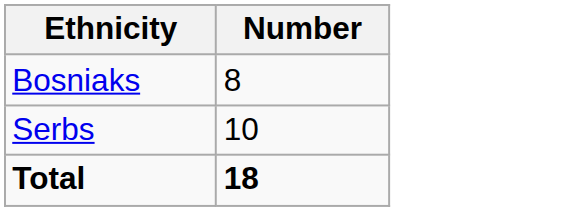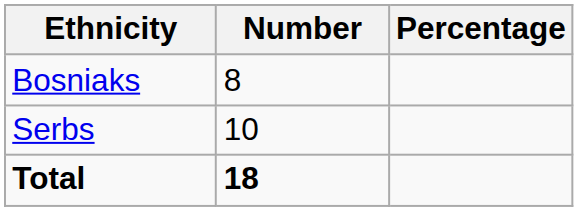 <table class="wikitable">
 <tr>
 <th width="100px">Ethnicity</th>
 <th width="80px">Number</th>
+<th width="80px">Percentage</th>
 </tr>
 <tr>
 <td><a href='#'>Bosniaks</a></td>
 <td>8</td>
+<td></td>
 </tr>
 <tr>
 <td><a href='#'>Serbs</a></td>
 <td>10</td>
+<td></td>
 </tr>
 <tr>
 <td><strong>Total</strong></td>
 <td><strong>18</strong></td>
+<td><strong> </strong></td>
 </tr>
 </table>
